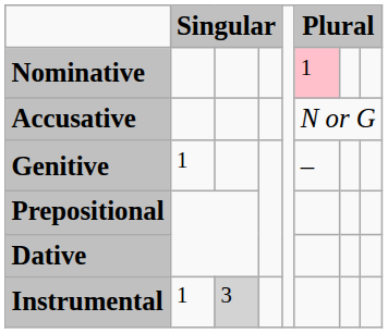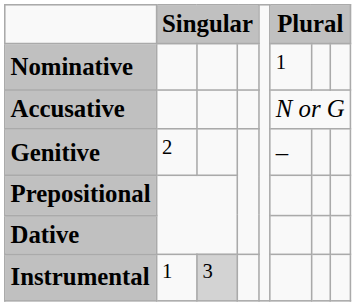 <table class="wikitable">
 <tr>
 <td></td>
 <td style="background:#C0C0C0" colspan="3" align="center"><strong>Singular</strong></td>
 <td rowspan="7"></td>
 <td style="background:#C0C0C0" colspan="3" align="center"><strong>Plural</strong></td>
 </tr>
 <tr>
 <td style="background:#C0C0C0"><strong>Nominative</strong></td>
 <td></td>
 <td></td>
 <td></td>
-<td style="background: pink;"><sup>1</sup></td>
+<td><sup>1</sup></td>
 <td></td>
 <td></td>
 </tr>
 <tr>
 <td style="background:#C0C0C0"><strong>Accusative</strong></td>
 <td></td>
 <td></td>
 <td></td>
 <td colspan="3" align="center"><em>N or G</em></td>
 </tr>
 <tr>
 <td style="background:#C0C0C0"><strong>Genitive</strong></td>
-<td><sup>1</sup></td>
+<td><sup>2</sup></td>
 <td></td>
 <td rowspan="3"></td>
 <td>–</td>
 <td></td>
 <td></td>
 </tr>
 <tr>
 <td style="background:#C0C0C0"><strong>Prepositional</strong></td>
 <td colspan="2" rowspan="2"></td>
 <td></td>
 <td></td>
 <td></td>
 </tr>
 <tr>
 <td style="background:#C0C0C0"><strong>Dative</strong></td>
 <td></td>
 <td></td>
 <td></td>
 </tr>
 <tr>
 <td style="background:#C0C0C0"><strong>Instrumental</strong></td>
 <td><sup>1</sup></td>
 <td style="background: lightgrey;"><sup>3</sup></td>
 <td></td>
 <td></td>
 <td></td>
 <td></td>
 </tr>
 </table>
